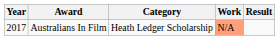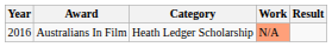 <table class="wikitable">
 <tr>
 <th>Year</th>
 <th>Award</th>
 <th>Category</th>
 <th>Work</th>
 <th>Result</th>
 </tr>
 <tr>
-<td>2017</td>
+<td>2016</td>
 <td>Australians In Film</td>
 <td>Heath Ledger Scholarship</td>
 <td style="background: lightsalmon;">N/A</td>
 <td></td>
 </tr>
 </table>
